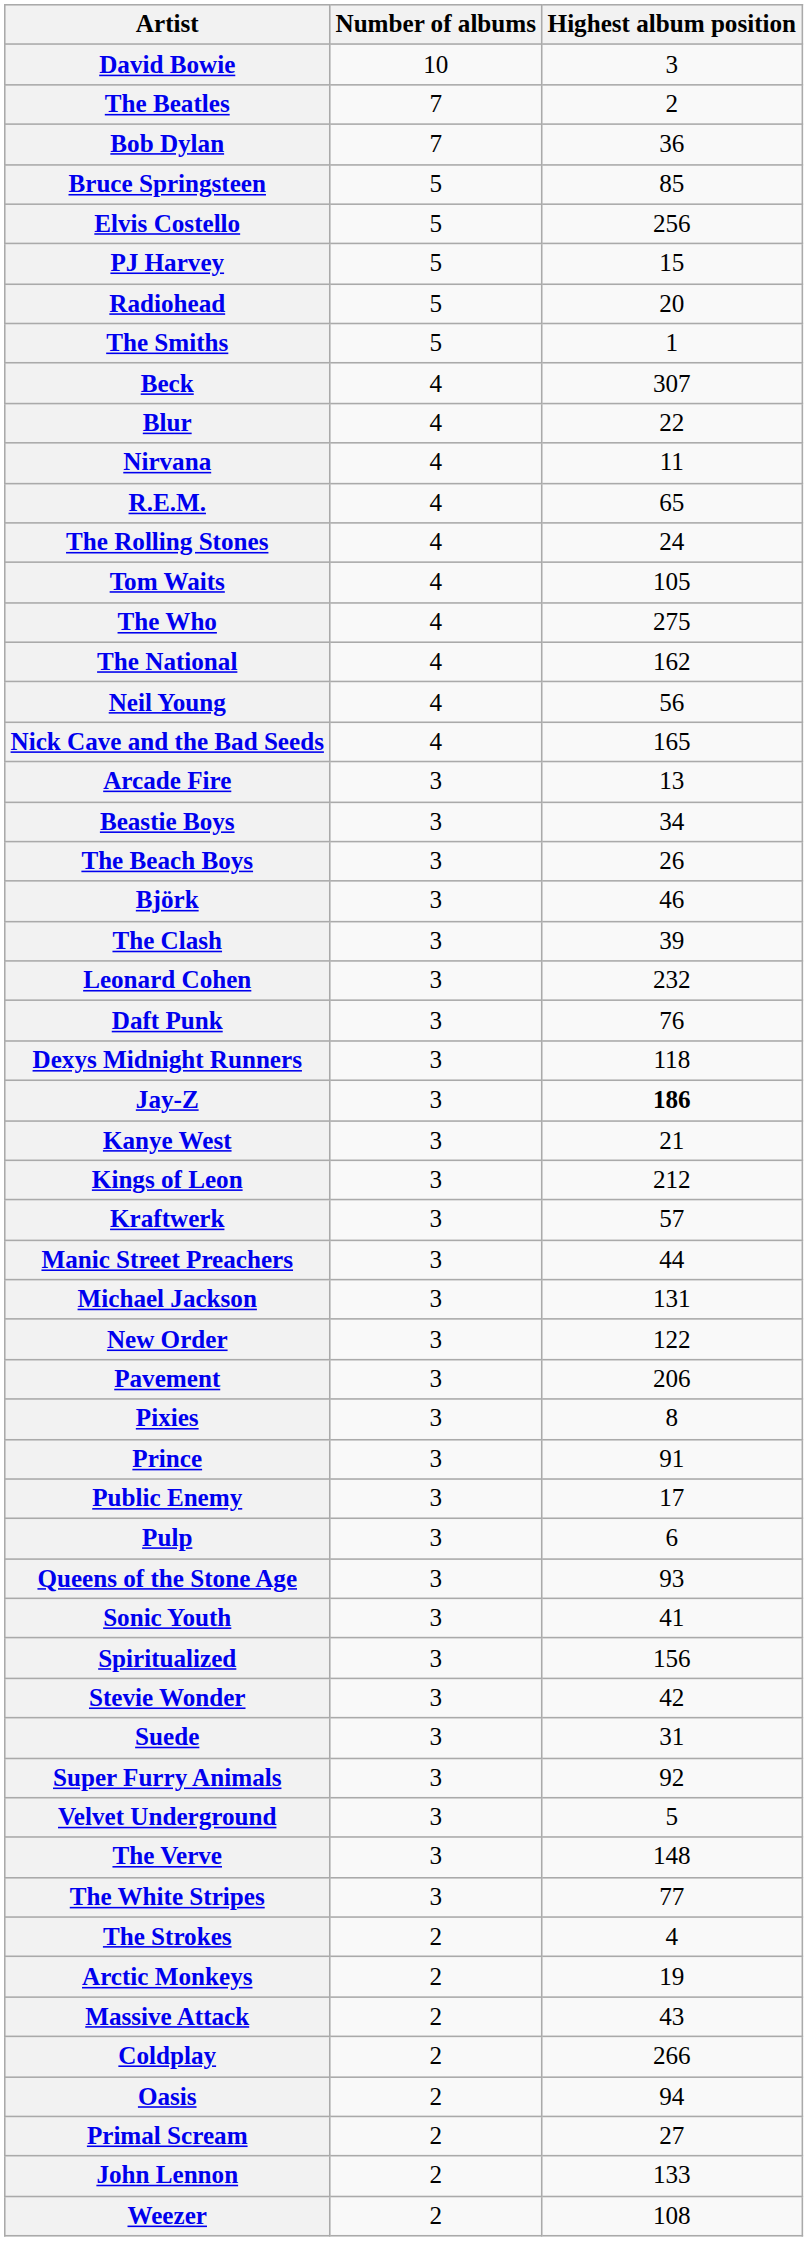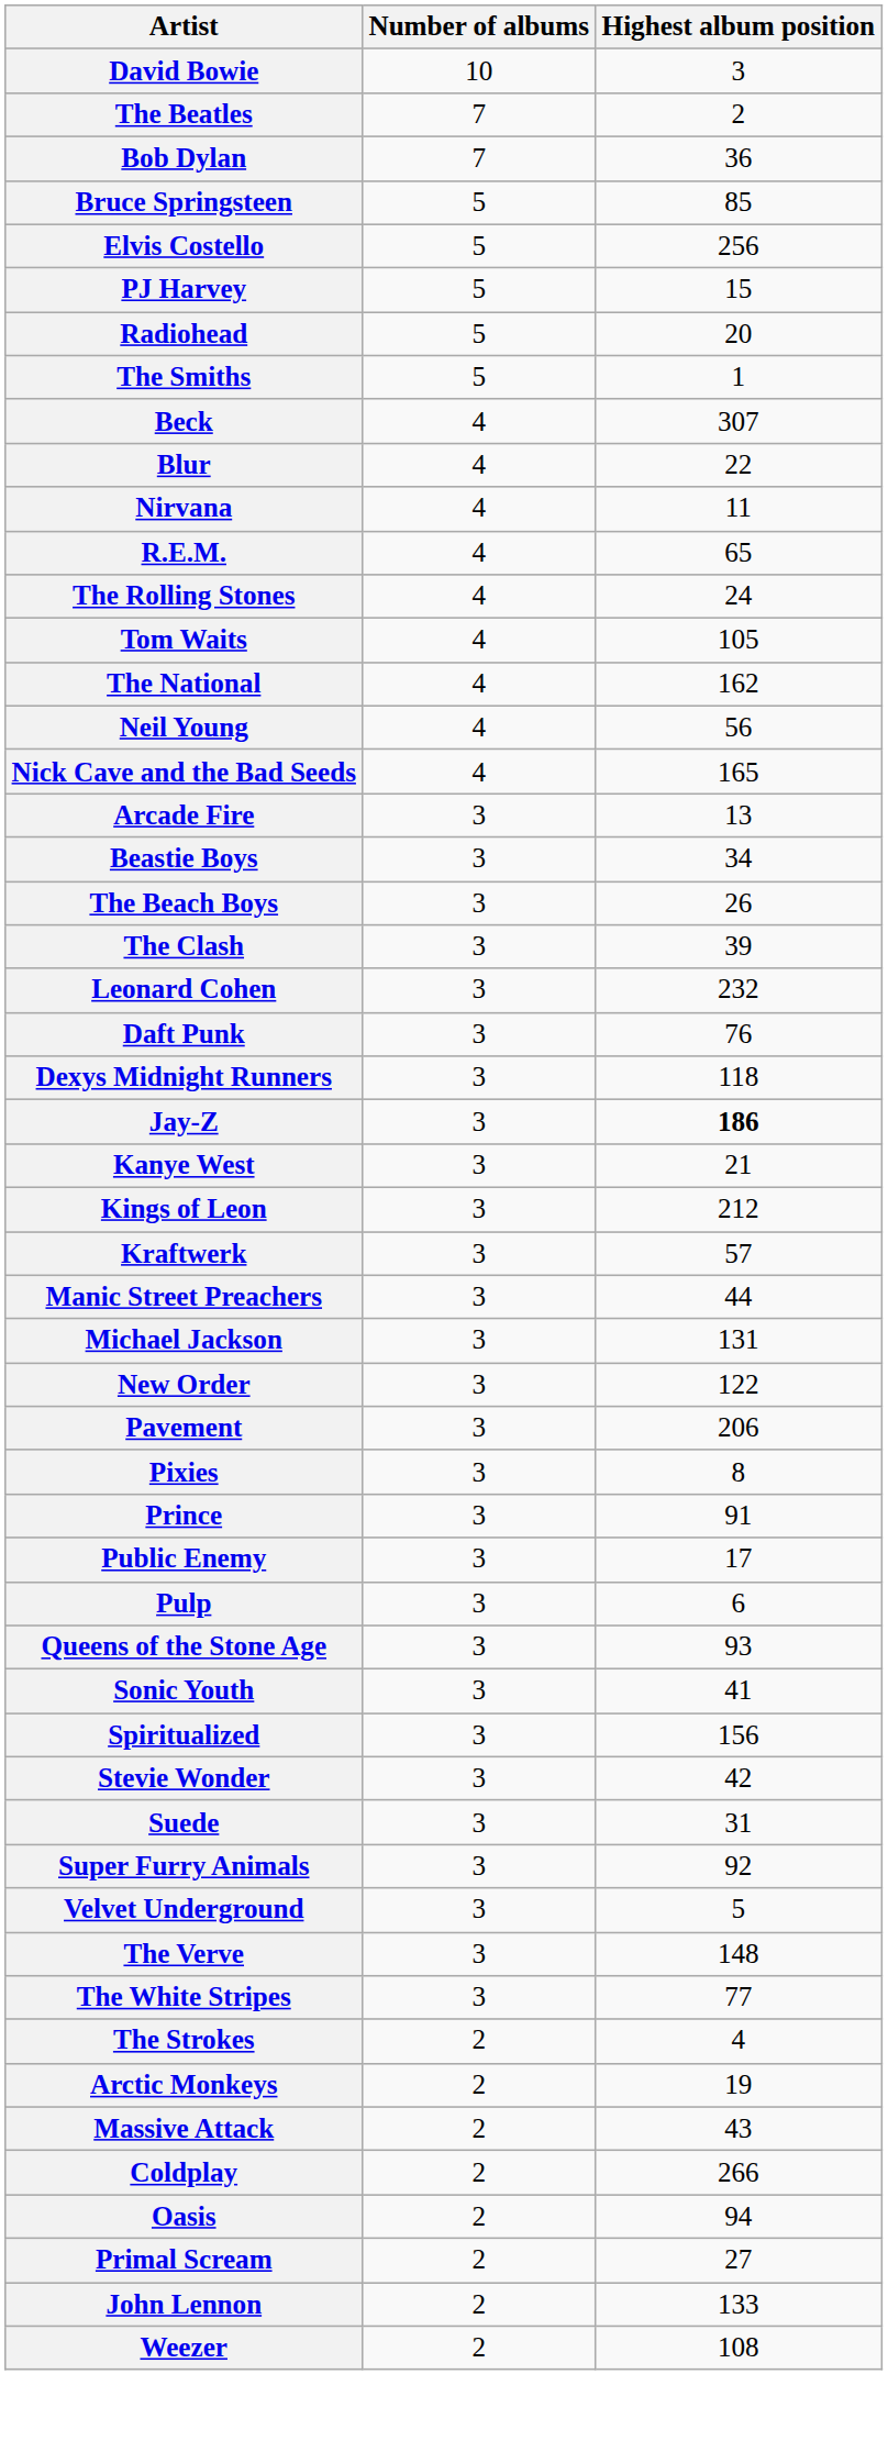 <table class="wikitable sortable plainrowheaders" style="text-align:center">
 <tr>
 <th scope="col">Artist</th>
 <th scope="col">Number of albums</th>
 <th scope="col">Highest album position</th>
 </tr>
 <tr>
 <th scope="row"><a href='#'>David Bowie</a></th>
 <td>10</td>
 <td>3</td>
 </tr>
 <tr>
 <th scope="row"><a href='#'>The Beatles</a></th>
 <td>7</td>
 <td>2</td>
 </tr>
 <tr>
 <th scope="row"><a href='#'>Bob Dylan</a></th>
 <td>7</td>
 <td>36</td>
 </tr>
 <tr>
 <th scope="row"><a href='#'>Bruce Springsteen</a></th>
 <td>5</td>
 <td>85</td>
 </tr>
 <tr>
 <th scope="row"><a href='#'>Elvis Costello</a></th>
 <td>5</td>
 <td>256</td>
 </tr>
 <tr>
 <th scope="row"><a href='#'>PJ Harvey</a></th>
 <td>5</td>
 <td>15</td>
 </tr>
 <tr>
 <th scope="row"><a href='#'>Radiohead</a></th>
 <td>5</td>
 <td>20</td>
 </tr>
 <tr>
 <th scope="row"><a href='#'>The Smiths</a></th>
 <td>5</td>
 <td>1</td>
 </tr>
 <tr>
 <th scope="row"><a href='#'>Beck</a></th>
 <td>4</td>
 <td>307</td>
 </tr>
 <tr>
 <th scope="row"><a href='#'>Blur</a></th>
 <td>4</td>
 <td>22</td>
 </tr>
 <tr>
 <th scope="row"><a href='#'>Nirvana</a></th>
 <td>4</td>
 <td>11</td>
 </tr>
 <tr>
 <th scope="row"><a href='#'>R.E.M.</a></th>
 <td>4</td>
 <td>65</td>
 </tr>
 <tr>
 <th scope="row"><a href='#'>The Rolling Stones</a></th>
 <td>4</td>
 <td>24</td>
 </tr>
 <tr>
 <th scope="row"><a href='#'>Tom Waits</a></th>
 <td>4</td>
 <td>105</td>
 </tr>
 <tr>
-<th scope="row"><a href='#'>The Who</a></th>
-<td>4</td>
-<td>275</td>
-</tr>
-<tr>
 <th scope="row"><a href='#'>The National</a></th>
 <td>4</td>
 <td>162</td>
 </tr>
 <tr>
 <th scope="row"><a href='#'>Neil Young</a></th>
 <td>4</td>
 <td>56</td>
 </tr>
 <tr>
 <th scope="row"><a href='#'>Nick Cave and the Bad Seeds</a></th>
 <td>4</td>
 <td>165</td>
 </tr>
 <tr>
 <th scope="row"><a href='#'>Arcade Fire</a></th>
 <td>3</td>
 <td>13</td>
 </tr>
 <tr>
 <th scope="row"><a href='#'>Beastie Boys</a></th>
 <td>3</td>
 <td>34</td>
 </tr>
 <tr>
 <th scope="row"><a href='#'>The Beach Boys</a></th>
 <td>3</td>
 <td>26</td>
-</tr>
-<tr>
-<th scope="row"><a href='#'>Björk</a></th>
-<td>3</td>
-<td>46</td>
 </tr>
 <tr>
 <th scope="row"><a href='#'>The Clash</a></th>
 <td>3</td>
 <td>39</td>
 </tr>
 <tr>
 <th scope="row"><a href='#'>Leonard Cohen</a></th>
 <td>3</td>
 <td>232</td>
 </tr>
 <tr>
 <th scope="row"><a href='#'>Daft Punk</a></th>
 <td>3</td>
 <td>76</td>
 </tr>
 <tr>
 <th scope="row"><a href='#'>Dexys Midnight Runners</a></th>
 <td>3</td>
 <td>118</td>
 </tr>
 <tr>
 <th scope="row"><a href='#'>Jay-Z</a></th>
 <td>3</td>
 <td><strong>186</strong></td>
 </tr>
 <tr>
 <th scope="row"><a href='#'>Kanye West</a></th>
 <td>3</td>
 <td>21</td>
 </tr>
 <tr>
 <th scope="row"><a href='#'>Kings of Leon</a></th>
 <td>3</td>
 <td>212</td>
 </tr>
 <tr>
 <th scope="row"><a href='#'>Kraftwerk</a></th>
 <td>3</td>
 <td>57</td>
 </tr>
 <tr>
 <th scope="row"><a href='#'>Manic Street Preachers</a></th>
 <td>3</td>
 <td>44</td>
 </tr>
 <tr>
 <th scope="row"><a href='#'>Michael Jackson</a></th>
 <td>3</td>
 <td>131</td>
 </tr>
 <tr>
 <th scope="row"><a href='#'>New Order</a></th>
 <td>3</td>
 <td>122</td>
 </tr>
 <tr>
 <th scope="row"><a href='#'>Pavement</a></th>
 <td>3</td>
 <td>206</td>
 </tr>
 <tr>
 <th scope="row"><a href='#'>Pixies</a></th>
 <td>3</td>
 <td>8</td>
 </tr>
 <tr>
 <th scope="row"><a href='#'>Prince</a></th>
 <td>3</td>
 <td>91</td>
 </tr>
 <tr>
 <th scope="row"><a href='#'>Public Enemy</a></th>
 <td>3</td>
 <td>17</td>
 </tr>
 <tr>
 <th scope="row"><a href='#'>Pulp</a></th>
 <td>3</td>
 <td>6</td>
 </tr>
 <tr>
 <th scope="row"><a href='#'>Queens of the Stone Age</a></th>
 <td>3</td>
 <td>93</td>
 </tr>
 <tr>
 <th scope="row"><a href='#'>Sonic Youth</a></th>
 <td>3</td>
 <td>41</td>
 </tr>
 <tr>
 <th scope="row"><a href='#'>Spiritualized</a></th>
 <td>3</td>
 <td>156</td>
 </tr>
 <tr>
 <th scope="row"><a href='#'>Stevie Wonder</a></th>
 <td>3</td>
 <td>42</td>
 </tr>
 <tr>
 <th scope="row"><a href='#'>Suede</a></th>
 <td>3</td>
 <td>31</td>
 </tr>
 <tr>
 <th scope="row"><a href='#'>Super Furry Animals</a></th>
 <td>3</td>
 <td>92</td>
 </tr>
 <tr>
 <th scope="row"><a href='#'>Velvet Underground</a></th>
 <td>3</td>
 <td>5</td>
 </tr>
 <tr>
 <th scope="row"><a href='#'>The Verve</a></th>
 <td>3</td>
 <td>148</td>
 </tr>
 <tr>
 <th scope="row"><a href='#'>The White Stripes</a></th>
 <td>3</td>
 <td>77</td>
 </tr>
 <tr>
 <th scope="row"><a href='#'>The Strokes</a></th>
 <td>2</td>
 <td>4</td>
 </tr>
 <tr>
 <th scope="row"><a href='#'>Arctic Monkeys</a></th>
 <td>2</td>
 <td>19</td>
 </tr>
 <tr>
 <th scope="row"><a href='#'>Massive Attack</a></th>
 <td>2</td>
 <td>43</td>
 </tr>
 <tr>
 <th scope="row"><a href='#'>Coldplay</a></th>
 <td>2</td>
 <td>266</td>
 </tr>
 <tr>
 <th scope="row"><a href='#'>Oasis</a></th>
 <td>2</td>
 <td>94</td>
 </tr>
 <tr>
 <th scope="row"><a href='#'>Primal Scream</a></th>
 <td>2</td>
 <td>27</td>
 </tr>
 <tr>
 <th scope="row"><a href='#'>John Lennon</a></th>
 <td>2</td>
 <td>133</td>
 </tr>
 <tr>
 <th scope="row"><a href='#'>Weezer</a></th>
 <td>2</td>
 <td>108</td>
 </tr>
 </table>
